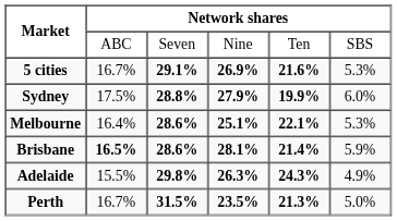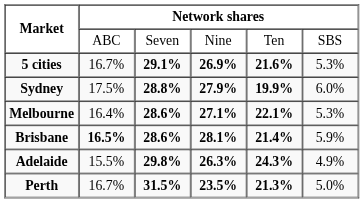 <table border="1" cellpadding="4" cellspacing="0" style="border – 1px solid #aaa; border-collapse – collapse">
 <tr bgcolor="white" align="center">
 <th rowspan=2>Market</th>
 <th colspan=5>Network shares</th>
 </tr>
 <tr bgcolor="white" align="center">
 <td width=55>ABC</td>
 <td width=55>Seven</td>
 <td width=55>Nine</td>
 <td width=55>Ten</td>
 <td width=55>SBS</td>
 </tr>
 <tr align=center bgcolor="#f9f9f9">
 <th style="text-align – center;border-bottom – solid 2px;">5 cities</th>
 <td style="text-align – center;border-bottom – solid 2px;">16.7%</td>
 <th style="background-color – #ff9191;border-bottom – solid 2px;">29.1%</th>
 <th style="background-color – #fffdb3;border-bottom – solid 2px;">26.9%</th>
 <th style="background-color – #e0ffe1;border-bottom – solid 2px;">21.6%</th>
 <td style="text-align – center;border-bottom – solid 2px;">5.3%</td>
 </tr>
 <tr align=center bgcolor="#f9f9f9">
 <th>Sydney</th>
 <td align="center">17.5%</td>
 <th style="background-color – #FFB3B3;">28.8%</th>
 <th style="background-color – #FFFAD5">27.9%</th>
 <th style="background-color – #F1FFEC">19.9%</th>
 <td align="center">6.0%</td>
 </tr>
 <tr align=center bgcolor="#f9f9f9">
 <th>Melbourne</th>
 <td align="center">16.4%</td>
 <th style="background-color – #FFB3B3;">28.6%</th>
-<th style="background-color – #FFFAD5">25.1%</th>
+<th style="background-color – #FFFAD5">27.1%</th>
 <th style="background-color – #F1FFEC">22.1%</th>
 <td align="center">5.3%</td>
 </tr>
 <tr align=center bgcolor="#f9f9f9">
 <th>Brisbane</th>
 <td align="center"><strong>16.5%</strong></td>
 <th style="background-color – #FFB3B3;">28.6%</th>
 <th style="background-color – #FFFAD5">28.1%</th>
 <th style="background-color – #F1FFEC">21.4%</th>
 <td align="center">5.9%</td>
 </tr>
 <tr align=center bgcolor="#f9f9f9">
 <th>Adelaide</th>
 <td align="center">15.5%</td>
 <th style="background-color – #FFB3B3;">29.8%</th>
 <th style="background-color – #FFFAD5">26.3%</th>
 <th style="background-color – #F1FFEC">24.3%</th>
 <td align="center">4.9%</td>
 </tr>
 <tr align=center bgcolor="#f9f9f9">
 <th>Perth</th>
 <td align="center">16.7%</td>
 <th style="background-color – #FFB3B3;">31.5%</th>
 <th style="background-color – #FFFAD5">23.5%</th>
 <th style="background-color – #F1FFEC">21.3%</th>
 <td align="center">5.0%</td>
 </tr>
 </table>
